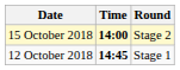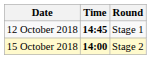 <table class="wikitable">
 <tr>
 <th>Date</th>
 <th>Time</th>
 <th>Round</th>
 </tr>
 <tr>
+<td>12 October 2018</td>
+<td><strong>14:45</strong></td>
+<td>Stage 1</td>
+</tr>
+<tr>
 <td style=background:lemonchiffon>15 October 2018</td>
 <td style=background:lemonchiffon><strong>14:00</strong></td>
 <td style=background:lemonchiffon>Stage   2</td>
 </tr>
-<tr>
-<td>12 October 2018</td>
-<td><strong>14:45</strong></td>
-<td>Stage 1</td>
-</tr>
 </table>
